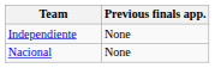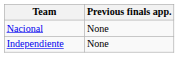 <table class="wikitable">
 <tr>
 <th width=120px>Team</th>
 <th>Previous finals app.</th>
 </tr>
 <tr>
+<td> <a href='#'>Nacional</a></td>
+<td>None</td>
+</tr>
+<tr>
 <td> <a href='#'>Independiente</a></td>
 <td>None</td>
 </tr>
-<tr>
-<td> <a href='#'>Nacional</a></td>
-<td>None</td>
-</tr>
 </table>
